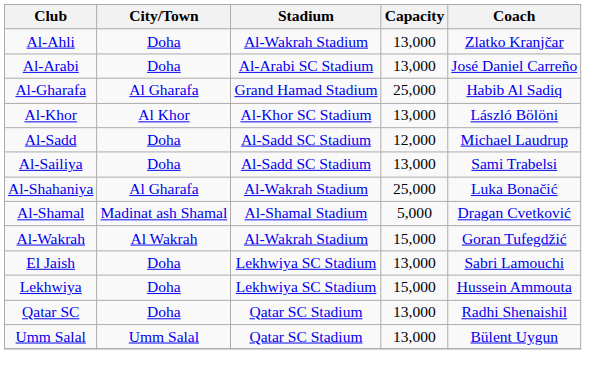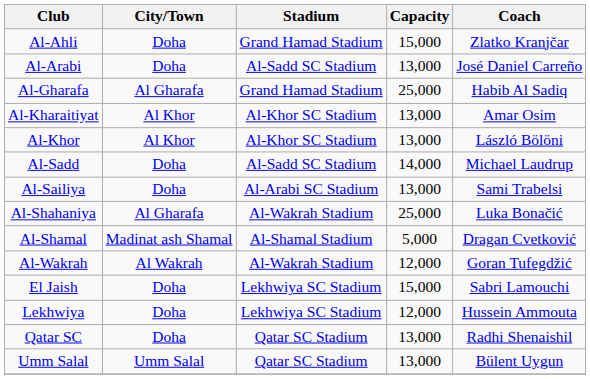 <table class="wikitable sortable" style="text-align: center;">
 <tr>
 <th>Club</th>
 <th>City/Town</th>
 <th>Stadium</th>
 <th>Capacity</th>
 <th>Coach</th>
 </tr>
 <tr>
 <td><a href='#'>Al-Ahli</a></td>
 <td><a href='#'>Doha</a></td>
-<td><a href='#'>Al-Wakrah Stadium</a></td>
-<td>13,000</td>
+<td><a href='#'>Grand Hamad Stadium</a></td>
+<td>15,000</td>
 <td> <a href='#'>Zlatko Kranjčar</a></td>
 </tr>
 <tr>
 <td><a href='#'>Al-Arabi</a></td>
 <td><a href='#'>Doha</a></td>
-<td><a href='#'>Al-Arabi SC Stadium</a></td>
+<td><a href='#'>Al-Sadd SC Stadium</a></td>
 <td>13,000</td>
 <td> <a href='#'>José Daniel Carreño</a></td>
 </tr>
 <tr>
 <td><a href='#'>Al-Gharafa</a></td>
 <td><a href='#'>Al Gharafa</a></td>
 <td><a href='#'>Grand Hamad Stadium</a></td>
 <td>25,000</td>
 <td> <a href='#'>Habib Al Sadiq</a></td>
+</tr>
+<tr>
+<td><a href='#'>Al-Kharaitiyat</a></td>
+<td><a href='#'>Al Khor</a></td>
+<td><a href='#'>Al-Khor SC Stadium</a></td>
+<td>13,000</td>
+<td> <a href='#'>Amar Osim</a></td>
 </tr>
 <tr>
 <td><a href='#'>Al-Khor</a></td>
 <td><a href='#'>Al Khor</a></td>
 <td><a href='#'>Al-Khor SC Stadium</a></td>
 <td>13,000</td>
 <td> <a href='#'>László Bölöni</a></td>
 </tr>
 <tr>
 <td><a href='#'>Al-Sadd</a></td>
 <td><a href='#'>Doha</a></td>
 <td><a href='#'>Al-Sadd SC Stadium</a></td>
-<td>12,000</td>
+<td>14,000</td>
 <td> <a href='#'>Michael Laudrup</a></td>
 </tr>
 <tr>
 <td><a href='#'>Al-Sailiya</a></td>
 <td><a href='#'>Doha</a></td>
-<td><a href='#'>Al-Sadd SC Stadium</a></td>
+<td><a href='#'>Al-Arabi SC Stadium</a></td>
 <td>13,000</td>
 <td> <a href='#'>Sami Trabelsi</a></td>
 </tr>
 <tr>
 <td><a href='#'>Al-Shahaniya</a></td>
 <td><a href='#'>Al Gharafa</a></td>
 <td><a href='#'>Al-Wakrah Stadium</a></td>
 <td>25,000</td>
 <td> <a href='#'>Luka Bonačić</a></td>
 </tr>
 <tr>
 <td><a href='#'>Al-Shamal</a></td>
 <td><a href='#'>Madinat ash Shamal</a></td>
 <td><a href='#'>Al-Shamal Stadium</a></td>
 <td>5,000</td>
 <td> <a href='#'>Dragan Cvetković</a></td>
 </tr>
 <tr>
 <td><a href='#'>Al-Wakrah</a></td>
 <td><a href='#'>Al Wakrah</a></td>
 <td><a href='#'>Al-Wakrah Stadium</a></td>
-<td>15,000</td>
+<td>12,000</td>
 <td> <a href='#'>Goran Tufegdžić</a></td>
 </tr>
 <tr>
 <td><a href='#'>El Jaish</a></td>
 <td><a href='#'>Doha</a></td>
 <td><a href='#'>Lekhwiya SC Stadium</a></td>
-<td>13,000</td>
+<td>15,000</td>
 <td> <a href='#'>Sabri Lamouchi</a></td>
 </tr>
 <tr>
 <td><a href='#'>Lekhwiya</a></td>
 <td><a href='#'>Doha</a></td>
 <td><a href='#'>Lekhwiya SC Stadium</a></td>
-<td>15,000</td>
+<td>12,000</td>
 <td> <a href='#'>Hussein Ammouta</a></td>
 </tr>
 <tr>
 <td><a href='#'>Qatar SC</a></td>
 <td><a href='#'>Doha</a></td>
 <td><a href='#'>Qatar SC Stadium</a></td>
 <td>13,000</td>
 <td> <a href='#'>Radhi Shenaishil</a></td>
 </tr>
 <tr>
 <td><a href='#'>Umm Salal</a></td>
 <td><a href='#'>Umm Salal</a></td>
 <td><a href='#'>Qatar SC Stadium</a></td>
 <td>13,000</td>
 <td> <a href='#'>Bülent Uygun</a></td>
 </tr>
 <tr>
 </tr>
 </table>
